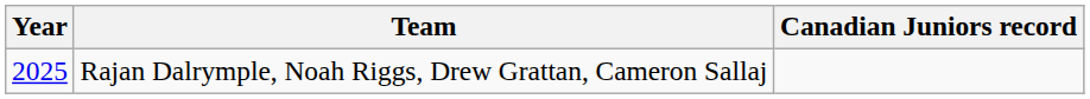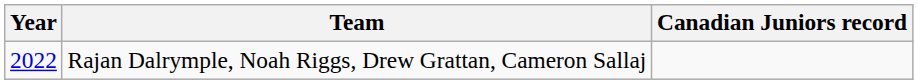 <table class="wikitable">
 <tr>
 <th>Year</th>
 <th>Team</th>
 <th>Canadian Juniors record</th>
 </tr>
 <tr>
-<td><a href='#'>2025</a></td>
+<td><a href='#'>2022</a></td>
 <td>Rajan Dalrymple, Noah Riggs, Drew Grattan, Cameron Sallaj</td>
 <td></td>
 </tr>
 </table>
